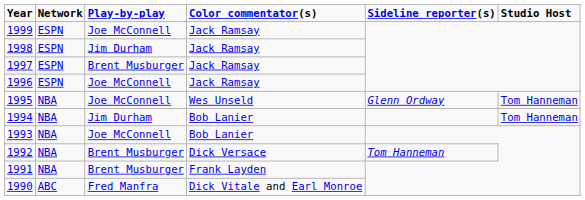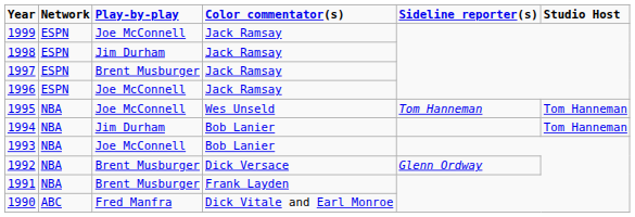 <table class="wikitable">
 <tr>
 <td><strong>Year</strong></td>
 <td><strong>Network</strong></td>
 <td><strong><a href='#'>Play-by-play</a></strong></td>
 <td><strong><a href='#'>Color commentator</a>(s)</strong></td>
 <td><strong><a href='#'>Sideline reporter</a>(s)</strong></td>
 <td><strong>Studio Host</strong></td>
 </tr>
 <tr>
 <td><a href='#'>1999</a></td>
 <td><a href='#'>ESPN</a></td>
 <td><a href='#'>Joe McConnell</a></td>
 <td><a href='#'>Jack Ramsay</a></td>
 </tr>
 <tr>
 <td><a href='#'>1998</a></td>
 <td><a href='#'>ESPN</a></td>
 <td><a href='#'>Jim Durham</a></td>
 <td><a href='#'>Jack Ramsay</a></td>
 </tr>
 <tr>
 <td><a href='#'>1997</a></td>
 <td><a href='#'>ESPN</a></td>
 <td><a href='#'>Brent Musburger</a></td>
 <td><a href='#'>Jack Ramsay</a></td>
 </tr>
 <tr>
 <td><a href='#'>1996</a></td>
 <td><a href='#'>ESPN</a></td>
 <td><a href='#'>Joe McConnell</a></td>
 <td><a href='#'>Jack Ramsay</a></td>
 </tr>
 <tr>
 <td><a href='#'>1995</a></td>
 <td><a href='#'>NBA</a></td>
 <td><a href='#'>Joe McConnell</a></td>
 <td><a href='#'>Wes Unseld</a></td>
-<td><em><a href='#'>Glenn Ordway</a></em></td>
+<td><em><a href='#'>Tom Hanneman</a></em></td>
 <td><a href='#'>Tom Hanneman</a></td>
 </tr>
 <tr>
 <td><a href='#'>1994</a></td>
 <td><a href='#'>NBA</a></td>
 <td><a href='#'>Jim Durham</a></td>
 <td><a href='#'>Bob Lanier</a></td>
 <td></td>
 <td><a href='#'>Tom Hanneman</a></td>
 </tr>
 <tr>
 <td><a href='#'>1993</a></td>
 <td><a href='#'>NBA</a></td>
 <td><a href='#'>Joe McConnell</a></td>
 <td><a href='#'>Bob Lanier</a></td>
 </tr>
 <tr>
 <td><a href='#'>1992</a></td>
 <td><a href='#'>NBA</a></td>
 <td><a href='#'>Brent Musburger</a></td>
 <td><a href='#'>Dick Versace</a></td>
-<td><em><a href='#'>Tom Hanneman</a></em></td>
+<td><em><a href='#'>Glenn Ordway</a></em></td>
 </tr>
 <tr>
 <td><a href='#'>1991</a></td>
 <td><a href='#'>NBA</a></td>
 <td><a href='#'>Brent Musburger</a></td>
 <td><a href='#'>Frank Layden</a></td>
 </tr>
 <tr>
 <td><a href='#'>1990</a></td>
 <td><a href='#'>ABC</a></td>
 <td><a href='#'>Fred Manfra</a></td>
 <td><a href='#'>Dick Vitale</a> and <a href='#'>Earl Monroe</a></td>
 </tr>
 </table>
